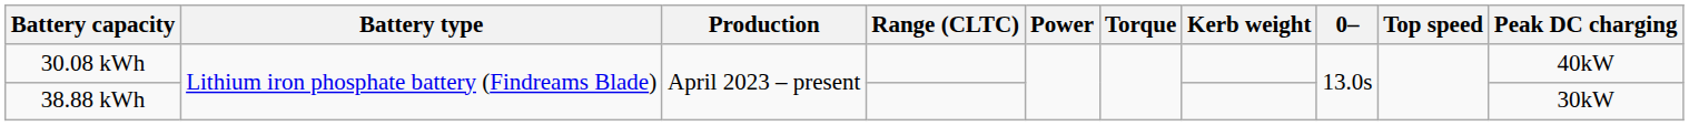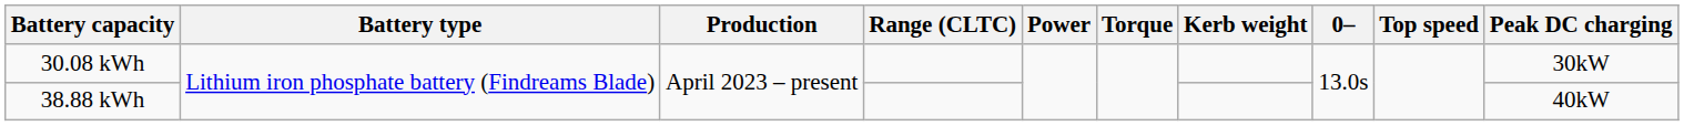 <table class="wikitable collapsible" style="text-align:center; font-size:90%;">
 <tr>
 <th>Battery capacity</th>
 <th>Battery type</th>
 <th>Production</th>
 <th>Range (CLTC)</th>
 <th>Power</th>
 <th>Torque</th>
 <th>Kerb weight</th>
 <th>0–</th>
 <th>Top speed</th>
 <th>Peak DC charging</th>
 </tr>
 <tr>
 <td>30.08 kWh</td>
 <td rowspan="2"><a href='#'>Lithium iron phosphate battery</a> (<a href='#'>Findreams Blade</a>)</td>
 <td rowspan="2">April 2023 – present</td>
 <td></td>
 <td rowspan="2"></td>
 <td rowspan="2"></td>
 <td></td>
 <td rowspan="2">13.0s</td>
 <td rowspan="2"></td>
-<td>40kW</td>
+<td>30kW</td>
 </tr>
 <tr>
 <td>38.88 kWh</td>
 <td></td>
 <td></td>
-<td>30kW</td>
+<td>40kW</td>
 </tr>
 </table>
